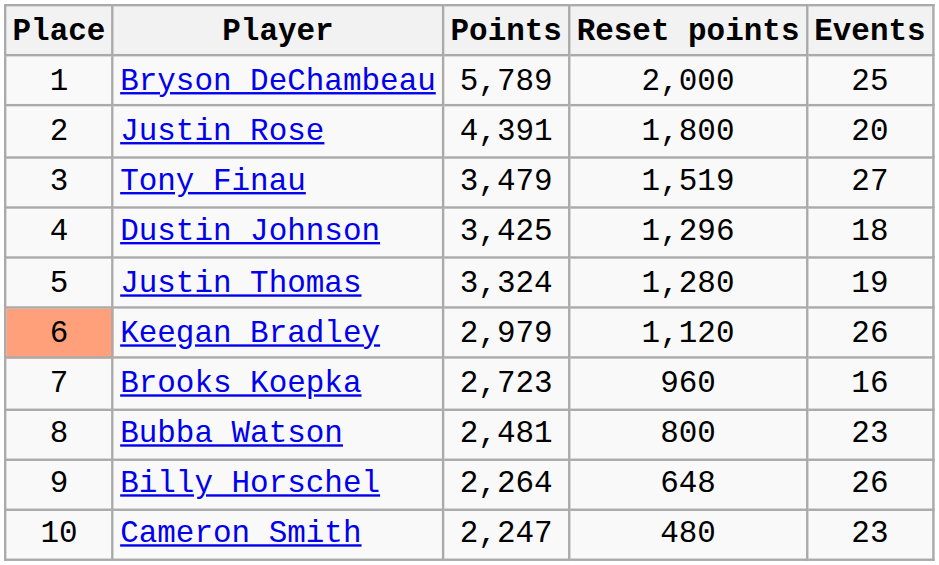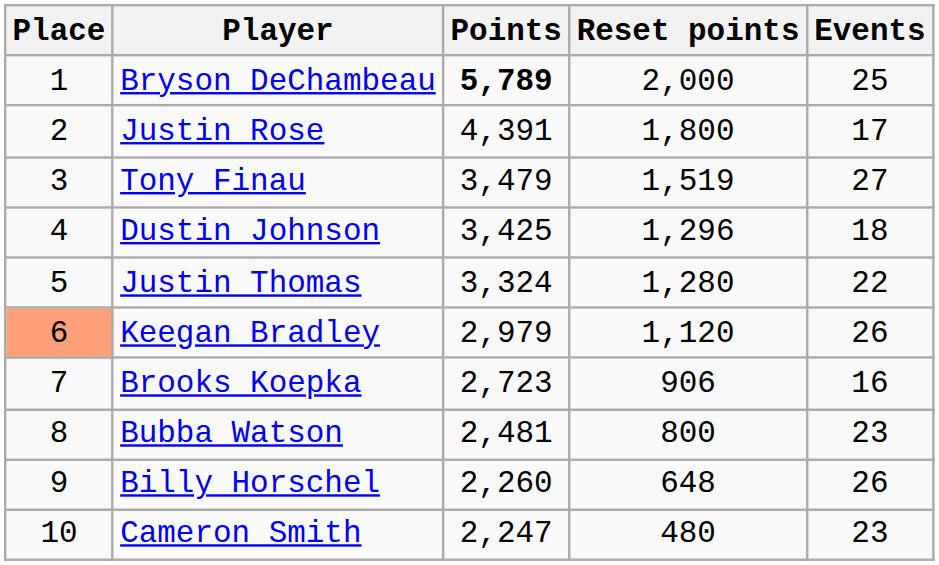 <table class="wikitable">
 <tr>
 <th>Place</th>
 <th>Player</th>
 <th>Points</th>
 <th>Reset points</th>
 <th>Events</th>
 </tr>
 <tr>
 <td align=center>1</td>
 <td> <a href='#'>Bryson DeChambeau</a></td>
-<td align=center>5,789</td>
+<td align=center><strong>5,789</strong></td>
 <td align=center>2,000</td>
 <td align=center>25</td>
 </tr>
 <tr>
 <td align=center>2</td>
 <td> <a href='#'>Justin Rose</a></td>
 <td align=center>4,391</td>
 <td align=center>1,800</td>
-<td align=center>20</td>
+<td align=center>17</td>
 </tr>
 <tr>
 <td align=center>3</td>
 <td> <a href='#'>Tony Finau</a></td>
 <td align=center>3,479</td>
 <td align=center>1,519</td>
 <td align=center>27</td>
 </tr>
 <tr>
 <td align=center>4</td>
 <td> <a href='#'>Dustin Johnson</a></td>
 <td align=center>3,425</td>
 <td align=center>1,296</td>
 <td align=center>18</td>
 </tr>
 <tr>
 <td align=center>5</td>
 <td> <a href='#'>Justin Thomas</a></td>
 <td align=center>3,324</td>
 <td align=center>1,280</td>
-<td align=center>19</td>
+<td align=center>22</td>
 </tr>
 <tr>
 <td align=center style="background: lightsalmon;">6</td>
 <td> <a href='#'>Keegan Bradley</a></td>
 <td align=center>2,979</td>
 <td align=center>1,120</td>
 <td align=center>26</td>
 </tr>
 <tr>
 <td align=center>7</td>
 <td> <a href='#'>Brooks Koepka</a></td>
 <td align=center>2,723</td>
-<td align=center>960</td>
+<td align=center>906</td>
 <td align=center>16</td>
 </tr>
 <tr>
 <td align=center>8</td>
 <td> <a href='#'>Bubba Watson</a></td>
 <td align=center>2,481</td>
 <td align=center>800</td>
 <td align=center>23</td>
 </tr>
 <tr>
 <td align=center>9</td>
 <td> <a href='#'>Billy Horschel</a></td>
-<td align=center>2,264</td>
+<td align=center>2,260</td>
 <td align=center>648</td>
 <td align=center>26</td>
 </tr>
 <tr>
 <td align=center>10</td>
 <td> <a href='#'>Cameron Smith</a></td>
 <td align=center>2,247</td>
 <td align=center>480</td>
 <td align=center>23</td>
 </tr>
 </table>
